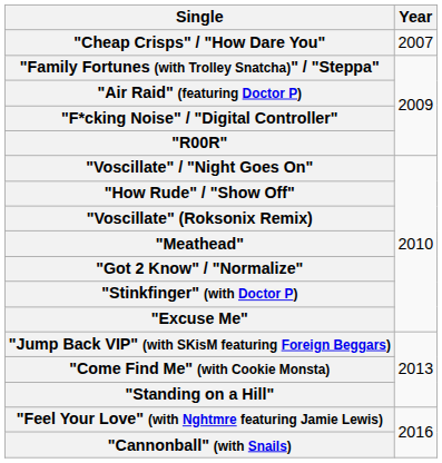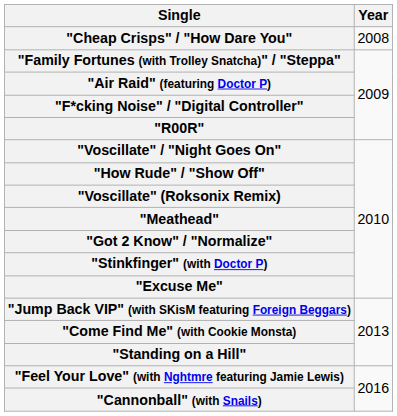 <table class="wikitable plainrowheaders" style="text-align:center;">
 <tr>
 <th scope="col">Single</th>
 <th scope="col">Year</th>
 </tr>
 <tr>
 <th scope="row">"Cheap Crisps" / "How Dare You"</th>
-<td>2007</td>
+<td>2008</td>
 </tr>
 <tr>
 <th scope="row">"Family Fortunes <small>(with Trolley Snatcha)</small>" / "Steppa"</th>
 <td rowspan="4">2009</td>
 </tr>
 <tr>
 <th scope="row">"Air Raid" <small>(featuring <a href='#'>Doctor P</a>)</small></th>
 </tr>
 <tr>
 <th scope="row">"F*cking Noise" / "Digital Controller"</th>
 </tr>
 <tr>
 <th scope="row">"R00R"</th>
 </tr>
 <tr>
 <th scope="row">"Voscillate" / "Night Goes On"</th>
 <td rowspan="7">2010</td>
 </tr>
 <tr>
 <th scope="row">"How Rude" / "Show Off"</th>
 </tr>
 <tr>
 <th scope="row">"Voscillate" (Roksonix Remix)</th>
 </tr>
 <tr>
 <th scope="row">"Meathead"</th>
 </tr>
 <tr>
 <th scope="row">"Got 2 Know" / "Normalize"</th>
 </tr>
 <tr>
 <th scope="row">"Stinkfinger" <small>(with <a href='#'>Doctor P</a>)</small></th>
 </tr>
 <tr>
 <th scope="row">"Excuse Me"</th>
 </tr>
 <tr>
 <th scope="row">"Jump Back VIP" <small>(with SKisM featuring <a href='#'>Foreign Beggars</a>)</small></th>
 <td rowspan="3">2013</td>
 </tr>
 <tr>
 <th scope="row">"Come Find Me" <small>(with Cookie Monsta)</small></th>
 </tr>
 <tr>
 <th scope="row">"Standing on a Hill"</th>
 </tr>
 <tr>
 <th scope="row">"Feel Your Love" <small>(with <a href='#'>Nghtmre</a> featuring Jamie Lewis)</small></th>
 <td rowspan="2">2016</td>
 </tr>
 <tr>
 <th scope="row">"Cannonball" <small>(with <a href='#'>Snails</a>)</small></th>
 </tr>
 </table>
